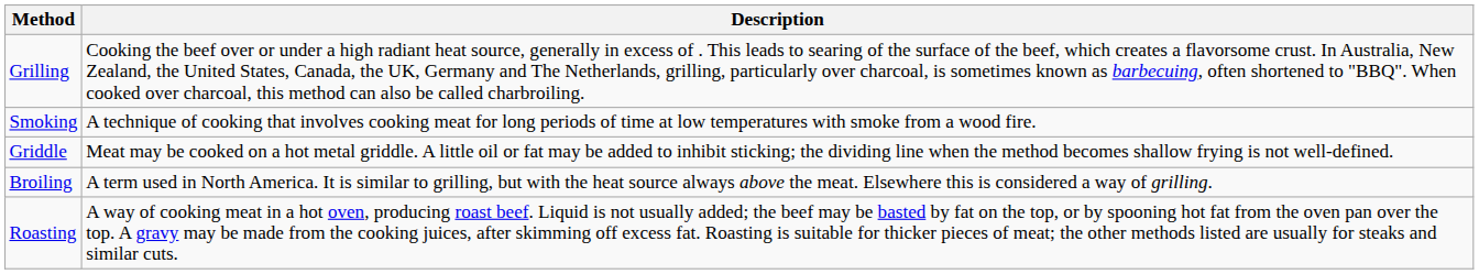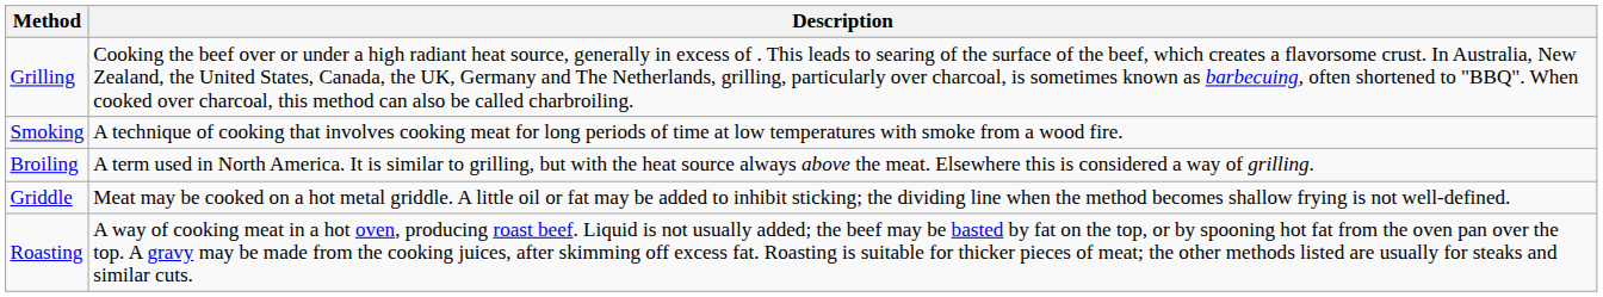 <table class="wikitable">
 <tr>
 <th>Method</th>
 <th>Description</th>
 </tr>
 <tr>
 <td><a href='#'>Grilling</a></td>
 <td>Cooking the beef over or under a high radiant heat source, generally in excess of . This leads to searing of the surface of the beef, which creates a flavorsome crust. In Australia, New Zealand, the United States, Canada, the UK, Germany and The Netherlands, grilling, particularly over charcoal, is sometimes known as <em><a href='#'>barbecuing</a></em>, often shortened to "BBQ". When cooked over charcoal, this method can also be called charbroiling.</td>
 </tr>
 <tr>
 <td><a href='#'>Smoking</a></td>
 <td>A technique of cooking that involves cooking meat for long periods of time at low temperatures with smoke from a wood fire.</td>
 </tr>
 <tr>
+<td><a href='#'>Broiling</a></td>
+<td>A term used in North America. It is similar to grilling, but with the heat source always <em>above</em> the meat. Elsewhere this is considered a way of <em>grilling</em>.</td>
+</tr>
+<tr>
 <td><a href='#'>Griddle</a></td>
 <td>Meat may be cooked on a hot metal griddle. A little oil or fat may be added to inhibit sticking; the dividing line when the method becomes shallow frying is not well-defined.</td>
-</tr>
-<tr>
-<td><a href='#'>Broiling</a></td>
-<td>A term used in North America. It is similar to grilling, but with the heat source always <em>above</em> the meat. Elsewhere this is considered a way of <em>grilling</em>.</td>
 </tr>
 <tr>
 <td><a href='#'>Roasting</a></td>
 <td>A way of cooking meat in a hot <a href='#'>oven</a>, producing <a href='#'>roast beef</a>. Liquid is not usually added; the beef may be <a href='#'>basted</a> by fat on the top, or by spooning hot fat from the oven pan over the top. A <a href='#'>gravy</a> may be made from the cooking juices, after skimming off excess fat. Roasting is suitable for thicker pieces of meat; the other methods listed are usually for steaks and similar cuts.</td>
 </tr>
 </table>
